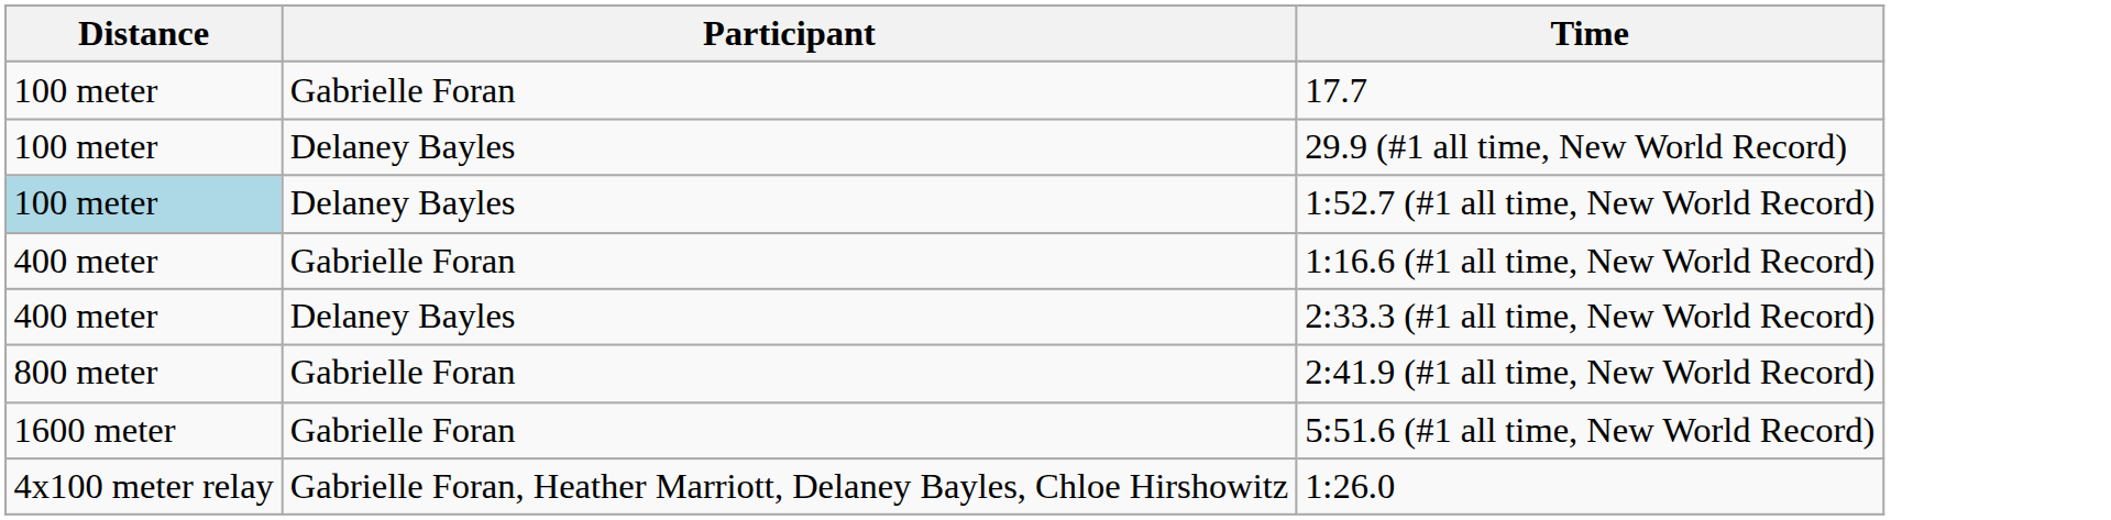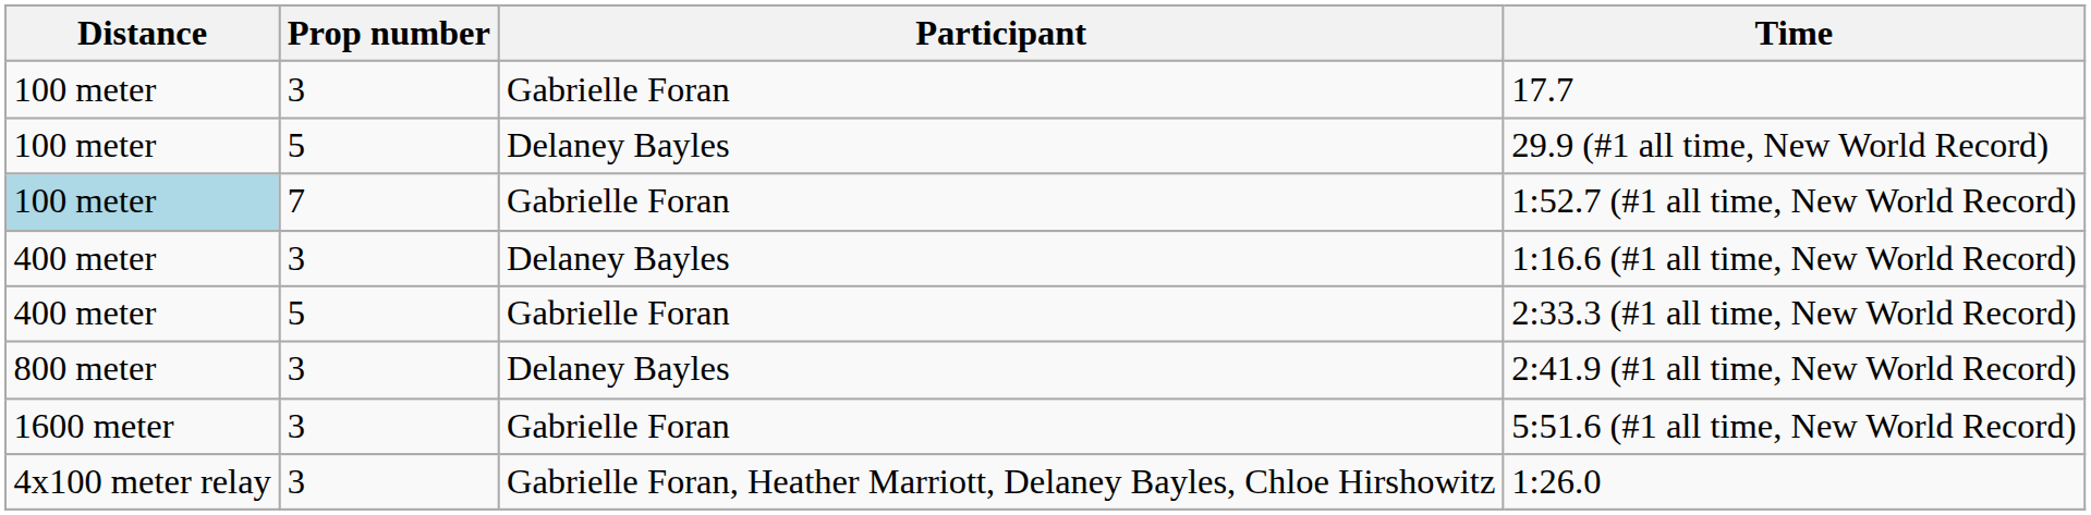 <table class="wikitable">
 <tr>
 <th>Distance</th>
+<th>Prop number</th>
 <th>Participant</th>
 <th>Time</th>
 </tr>
 <tr>
 <td>100 meter</td>
+<td>3</td>
 <td>Gabrielle Foran</td>
 <td>17.7</td>
 </tr>
 <tr>
 <td>100 meter</td>
+<td>5</td>
 <td>Delaney Bayles</td>
 <td>29.9 (#1 all time, New World Record)</td>
 </tr>
 <tr>
 <td style="background: lightblue;">100 meter</td>
-<td>Delaney Bayles</td>
+<td>7</td>
+<td>Gabrielle Foran</td>
 <td>1:52.7 (#1 all time, New World Record)</td>
 </tr>
 <tr>
 <td>400 meter</td>
-<td>Gabrielle Foran</td>
+<td>3</td>
+<td>Delaney Bayles</td>
 <td>1:16.6 (#1 all time, New World Record)</td>
 </tr>
 <tr>
 <td>400 meter</td>
-<td>Delaney Bayles</td>
+<td>5</td>
+<td>Gabrielle Foran</td>
 <td>2:33.3 (#1 all time, New World Record)</td>
 </tr>
 <tr>
 <td>800 meter</td>
-<td>Gabrielle Foran</td>
+<td>3</td>
+<td>Delaney Bayles</td>
 <td>2:41.9 (#1 all time, New World Record)</td>
 </tr>
 <tr>
 <td>1600 meter</td>
+<td>3</td>
 <td>Gabrielle Foran</td>
 <td>5:51.6 (#1 all time, New World Record)</td>
 </tr>
 <tr>
 <td>4x100 meter relay</td>
+<td>3</td>
 <td>Gabrielle Foran, Heather Marriott, Delaney Bayles, Chloe Hirshowitz</td>
 <td>1:26.0</td>
 </tr>
 </table>
